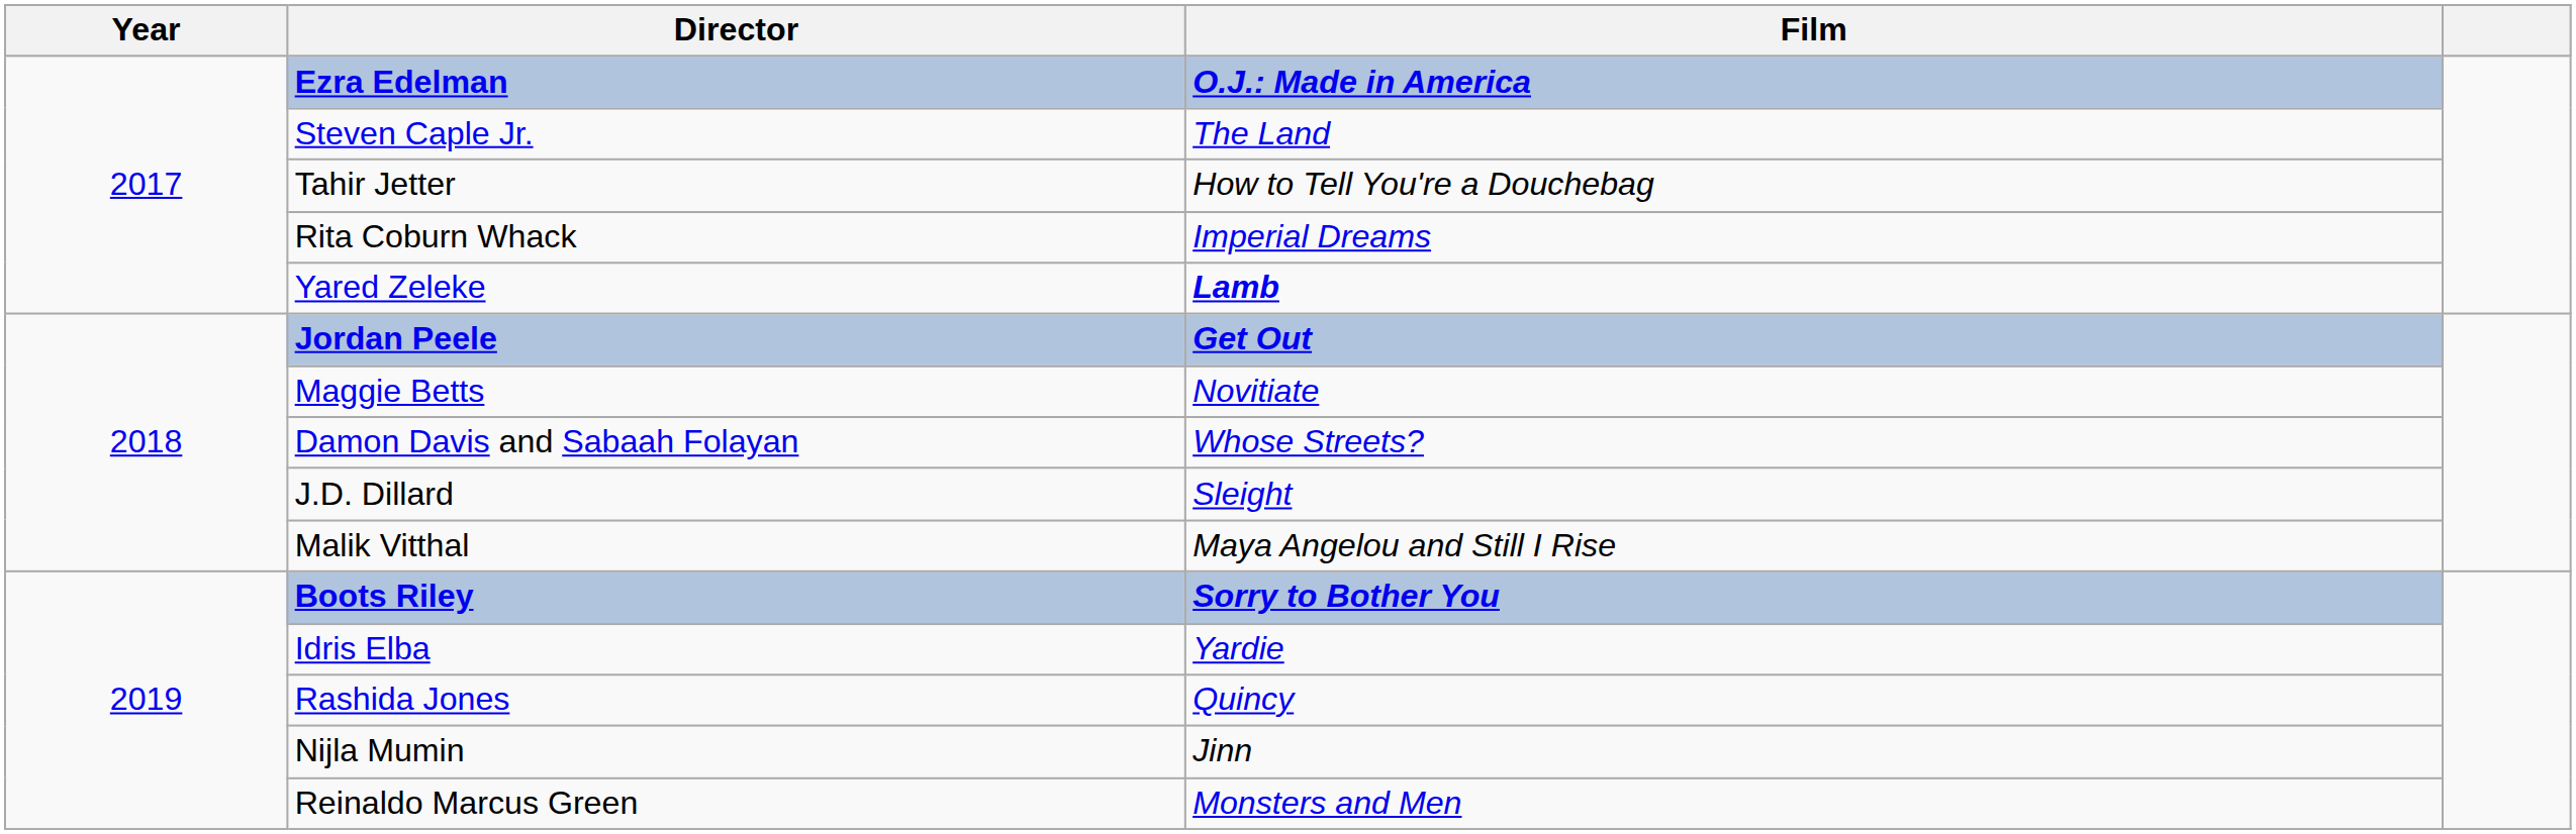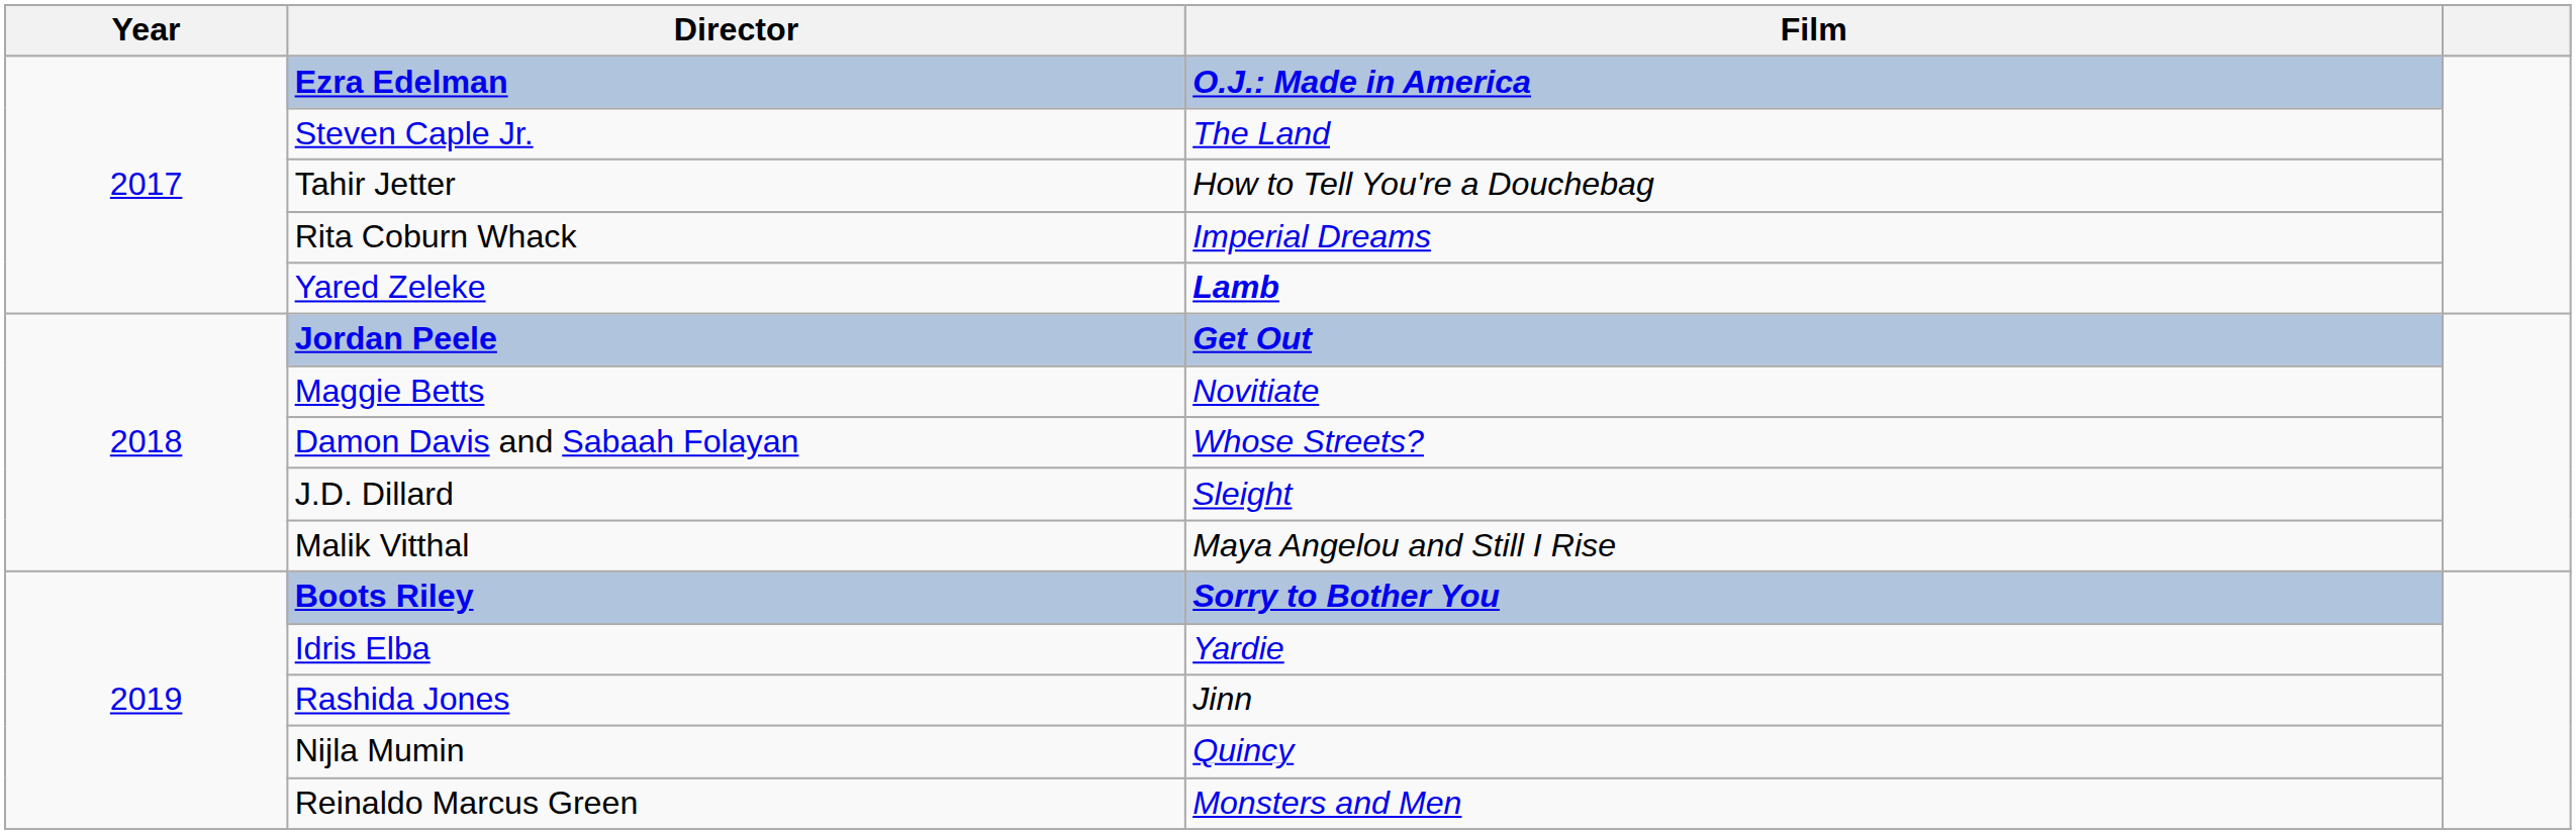 <table class="wikitable" style="width:100%;">
 <tr style="background:#bebebe;">
 <th style="width:11%;">Year</th>
 <th style="width:35%;">Director</th>
 <th style="width:49%;">Film</th>
 <th style="width:5%;"></th>
 </tr>
 <tr>
 <td rowspan="5" align="center"><a href='#'>2017</a></td>
 <td style="background:#B0C4DE"><strong><a href='#'>Ezra Edelman</a></strong></td>
 <td style="background:#B0C4DE"><strong><em><a href='#'>O.J.: Made in America</a></em></strong></td>
 <td rowspan="5" align="center"></td>
 </tr>
 <tr>
 <td><a href='#'>Steven Caple Jr.</a></td>
 <td><em><a href='#'>The Land</a></em></td>
 </tr>
 <tr>
 <td>Tahir Jetter</td>
 <td><em>How to Tell You're a Douchebag</em></td>
 </tr>
 <tr>
 <td>Rita Coburn Whack</td>
 <td><em><a href='#'>Imperial Dreams</a></em></td>
 </tr>
 <tr>
 <td><a href='#'>Yared Zeleke</a></td>
 <td><strong><em><a href='#'>Lamb</a></em></strong></td>
 </tr>
 <tr>
 <td rowspan="5" align="center"><a href='#'>2018</a></td>
 <td style="background:#B0C4DE"><strong><a href='#'>Jordan Peele</a></strong></td>
 <td style="background:#B0C4DE"><strong><em><a href='#'>Get Out</a></em></strong></td>
 <td rowspan="5" align="center"></td>
 </tr>
 <tr>
 <td><a href='#'>Maggie Betts</a></td>
 <td><em><a href='#'>Novitiate</a></em></td>
 </tr>
 <tr>
 <td><a href='#'>Damon Davis</a> and <a href='#'>Sabaah Folayan</a></td>
 <td><em><a href='#'>Whose Streets?</a></em></td>
 </tr>
 <tr>
 <td>J.D. Dillard</td>
 <td><em><a href='#'>Sleight</a></em></td>
 </tr>
 <tr>
 <td>Malik Vitthal</td>
 <td><em>Maya Angelou and Still I Rise</em></td>
 </tr>
 <tr>
 <td rowspan="5" align="center"><a href='#'>2019</a></td>
 <td style="background:#B0C4DE"><strong><a href='#'>Boots Riley</a></strong></td>
 <td style="background:#B0C4DE"><strong><em><a href='#'>Sorry to Bother You</a></em></strong></td>
 <td rowspan="5" align="center"></td>
 </tr>
 <tr>
 <td><a href='#'>Idris Elba</a></td>
 <td><em><a href='#'>Yardie</a></em></td>
 </tr>
 <tr>
 <td><a href='#'>Rashida Jones</a></td>
-<td><em><a href='#'>Quincy</a></em></td>
+<td><em>Jinn</em></td>
 </tr>
 <tr>
 <td>Nijla Mumin</td>
-<td><em>Jinn</em></td>
+<td><em><a href='#'>Quincy</a></em></td>
 </tr>
 <tr>
 <td>Reinaldo Marcus Green</td>
 <td><em><a href='#'>Monsters and Men</a></em></td>
 </tr>
 </table>
